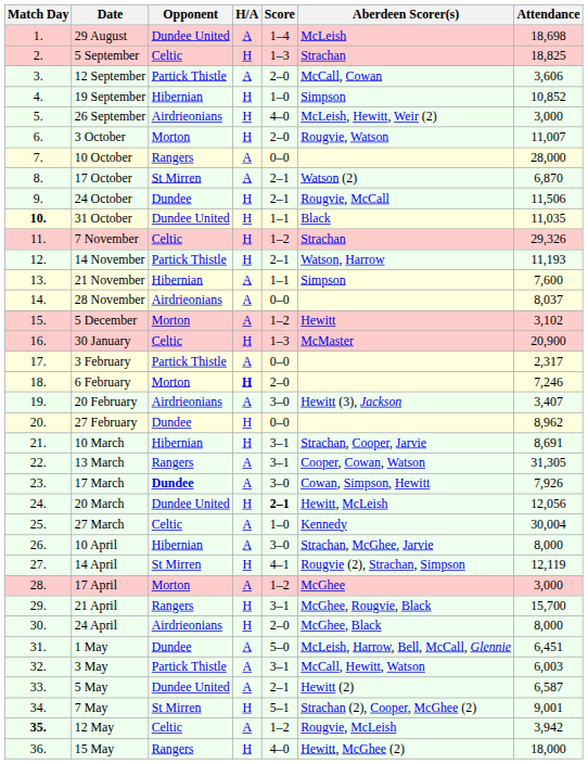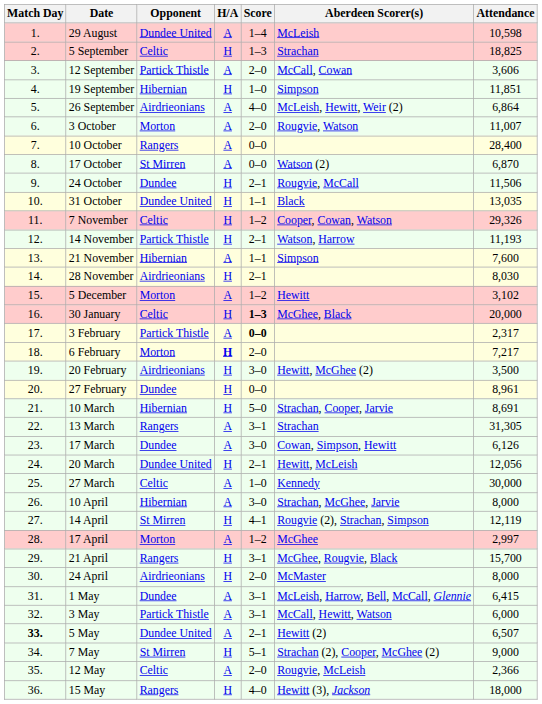 <table class="wikitable" style="text-align:center">
 <tr>
 <th>Match Day</th>
 <th>Date</th>
 <th>Opponent</th>
 <th>H/A</th>
 <th>Score</th>
 <th>Aberdeen Scorer(s)</th>
 <th>Attendance</th>
 </tr>
 <tr bgcolor=#FFCCCC>
 <td>1.</td>
 <td align=left>29 August</td>
 <td align=left><a href='#'>Dundee United</a></td>
 <td><a href='#'>A</a></td>
 <td>1–4</td>
 <td align=left><a href='#'>McLeish</a></td>
-<td>18,698</td>
+<td>10,598</td>
 </tr>
 <tr bgcolor=#FFCCCC>
 <td>2.</td>
 <td align=left>5 September</td>
 <td align=left><a href='#'>Celtic</a></td>
 <td><a href='#'>H</a></td>
 <td>1–3</td>
 <td align=left><a href='#'>Strachan</a></td>
 <td>18,825</td>
 </tr>
 <tr bgcolor=#EEFFEE>
 <td>3.</td>
 <td align=left>12 September</td>
 <td align=left><a href='#'>Partick Thistle</a></td>
 <td><a href='#'>A</a></td>
 <td>2–0</td>
 <td align=left><a href='#'>McCall</a>, <a href='#'>Cowan</a></td>
 <td>3,606</td>
 </tr>
 <tr bgcolor=#EEFFEE>
 <td>4.</td>
 <td align=left>19 September</td>
 <td align=left><a href='#'>Hibernian</a></td>
 <td><a href='#'>H</a></td>
 <td>1–0</td>
 <td align=left><a href='#'>Simpson</a></td>
-<td>10,852</td>
+<td>11,851</td>
 </tr>
 <tr bgcolor=#EEFFEE>
 <td>5.</td>
 <td align=left>26 September</td>
 <td align=left><a href='#'>Airdrieonians</a></td>
-<td><a href='#'>H</a></td>
+<td><a href='#'>A</a></td>
 <td>4–0</td>
 <td align=left><a href='#'>McLeish</a>, <a href='#'>Hewitt</a>, <a href='#'>Weir</a> (2)</td>
-<td>3,000</td>
+<td>6,864</td>
 </tr>
 <tr bgcolor=#EEFFEE>
 <td>6.</td>
 <td align=left>3 October</td>
 <td align=left><a href='#'>Morton</a></td>
-<td><a href='#'>H</a></td>
+<td><a href='#'>A</a></td>
 <td>2–0</td>
 <td align=left><a href='#'>Rougvie</a>, <a href='#'>Watson</a></td>
 <td>11,007</td>
 </tr>
 <tr bgcolor=#FFFFDD>
 <td>7.</td>
 <td align=left>10 October</td>
 <td align=left><a href='#'>Rangers</a></td>
 <td><a href='#'>A</a></td>
 <td>0–0</td>
 <td align=left></td>
-<td>28,000</td>
+<td>28,400</td>
 </tr>
 <tr bgcolor=#EEFFEE>
 <td>8.</td>
 <td align=left>17 October</td>
 <td align=left><a href='#'>St Mirren</a></td>
 <td><a href='#'>A</a></td>
-<td>2–1</td>
+<td>0–0</td>
 <td align=left><a href='#'>Watson</a> (2)</td>
 <td>6,870</td>
 </tr>
 <tr bgcolor=#EEFFEE>
 <td>9.</td>
 <td align=left>24 October</td>
 <td align=left><a href='#'>Dundee</a></td>
 <td><a href='#'>H</a></td>
 <td>2–1</td>
 <td align=left><a href='#'>Rougvie</a>, <a href='#'>McCall</a></td>
 <td>11,506</td>
 </tr>
 <tr bgcolor=#FFFFDD>
-<td><strong>10.</strong></td>
+<td>10.</td>
 <td align=left>31 October</td>
 <td align=left><a href='#'>Dundee United</a></td>
 <td><a href='#'>H</a></td>
 <td>1–1</td>
 <td align=left><a href='#'>Black</a></td>
-<td>11,035</td>
+<td>13,035</td>
 </tr>
 <tr bgcolor=#FFCCCC>
 <td>11.</td>
 <td align=left>7 November</td>
 <td align=left><a href='#'>Celtic</a></td>
 <td><a href='#'>H</a></td>
 <td>1–2</td>
-<td align=left><a href='#'>Strachan</a></td>
+<td align=left><a href='#'>Cooper</a>, <a href='#'>Cowan</a>, <a href='#'>Watson</a></td>
 <td>29,326</td>
 </tr>
 <tr bgcolor=#EEFFEE>
 <td>12.</td>
 <td align=left>14 November</td>
 <td align=left><a href='#'>Partick Thistle</a></td>
 <td><a href='#'>H</a></td>
 <td>2–1</td>
 <td align=left><a href='#'>Watson</a>, <a href='#'>Harrow</a></td>
 <td>11,193</td>
 </tr>
 <tr bgcolor=#FFFFDD>
 <td>13.</td>
 <td align=left>21 November</td>
 <td align=left><a href='#'>Hibernian</a></td>
 <td><a href='#'>A</a></td>
 <td>1–1</td>
 <td align=left><a href='#'>Simpson</a></td>
 <td>7,600</td>
 </tr>
 <tr bgcolor=#FFFFDD>
 <td>14.</td>
 <td align=left>28 November</td>
 <td align=left><a href='#'>Airdrieonians</a></td>
-<td><a href='#'>A</a></td>
-<td>0–0</td>
+<td><a href='#'>H</a></td>
+<td>2–1</td>
 <td align=left></td>
-<td>8,037</td>
+<td>8,030</td>
 </tr>
 <tr bgcolor=#FFCCCC>
 <td>15.</td>
 <td align=left>5 December</td>
 <td align=left><a href='#'>Morton</a></td>
 <td><a href='#'>A</a></td>
 <td>1–2</td>
 <td align=left><a href='#'>Hewitt</a></td>
 <td>3,102</td>
 </tr>
 <tr bgcolor=#FFCCCC>
 <td>16.</td>
 <td align=left>30 January</td>
 <td align=left><a href='#'>Celtic</a></td>
 <td><a href='#'>H</a></td>
-<td>1–3</td>
-<td align=left><a href='#'>McMaster</a></td>
-<td>20,900</td>
+<td><strong>1–3</strong></td>
+<td align=left><a href='#'>McGhee</a>, <a href='#'>Black</a></td>
+<td>20,000</td>
 </tr>
 <tr bgcolor=#FFFFDD>
 <td>17.</td>
 <td align=left>3 February</td>
 <td align=left><a href='#'>Partick Thistle</a></td>
 <td><a href='#'>A</a></td>
-<td>0–0</td>
+<td><strong>0–0</strong></td>
 <td align=left></td>
 <td>2,317</td>
 </tr>
 <tr bgcolor=#FFFFDD>
 <td>18.</td>
 <td align=left>6 February</td>
 <td align=left><a href='#'>Morton</a></td>
 <td><strong><a href='#'>H</a></strong></td>
 <td>2–0</td>
 <td align=left></td>
-<td>7,246</td>
+<td>7,217</td>
 </tr>
 <tr bgcolor=#EEFFEE>
 <td>19.</td>
 <td align=left>20 February</td>
 <td align=left><a href='#'>Airdrieonians</a></td>
-<td><a href='#'>A</a></td>
+<td><a href='#'>H</a></td>
 <td>3–0</td>
-<td align=left><a href='#'>Hewitt</a> (3), <em><a href='#'>Jackson</a></em></td>
-<td>3,407</td>
+<td align=left><a href='#'>Hewitt</a>, <a href='#'>McGhee</a> (2)</td>
+<td>3,500</td>
 </tr>
 <tr bgcolor=#FFFFDD>
 <td>20.</td>
 <td align=left>27 February</td>
 <td align=left><a href='#'>Dundee</a></td>
 <td><a href='#'>H</a></td>
 <td>0–0</td>
 <td align=left></td>
-<td>8,962</td>
+<td>8,961</td>
 </tr>
 <tr bgcolor=#EEFFEE>
 <td>21.</td>
 <td align=left>10 March</td>
 <td align=left><a href='#'>Hibernian</a></td>
 <td><a href='#'>H</a></td>
-<td>3–1</td>
+<td>5–0</td>
 <td align=left><a href='#'>Strachan</a>, <a href='#'>Cooper</a>, <a href='#'>Jarvie</a></td>
 <td>8,691</td>
 </tr>
 <tr bgcolor=#EEFFEE>
 <td>22.</td>
 <td align=left>13 March</td>
 <td align=left><a href='#'>Rangers</a></td>
 <td><a href='#'>A</a></td>
 <td>3–1</td>
-<td align=left><a href='#'>Cooper</a>, <a href='#'>Cowan</a>, <a href='#'>Watson</a></td>
+<td align=left><a href='#'>Strachan</a></td>
 <td>31,305</td>
 </tr>
 <tr bgcolor=#EEFFEE>
 <td>23.</td>
 <td align=left>17 March</td>
-<td align=left><strong><a href='#'>Dundee</a></strong></td>
+<td align=left><a href='#'>Dundee</a></td>
 <td><a href='#'>A</a></td>
 <td>3–0</td>
 <td align=left><a href='#'>Cowan</a>, <a href='#'>Simpson</a>, <a href='#'>Hewitt</a></td>
-<td>7,926</td>
+<td>6,126</td>
 </tr>
 <tr bgcolor=#EEFFEE>
 <td>24.</td>
 <td align=left>20 March</td>
 <td align=left><a href='#'>Dundee United</a></td>
 <td><a href='#'>H</a></td>
-<td><strong>2–1</strong></td>
+<td>2–1</td>
 <td align=left><a href='#'>Hewitt</a>, <a href='#'>McLeish</a></td>
 <td>12,056</td>
 </tr>
 <tr bgcolor=#EEFFEE>
 <td>25.</td>
 <td align=left>27 March</td>
 <td align=left><a href='#'>Celtic</a></td>
 <td><a href='#'>A</a></td>
 <td>1–0</td>
 <td align=left><a href='#'>Kennedy</a></td>
-<td>30,004</td>
+<td>30,000</td>
 </tr>
 <tr bgcolor=#EEFFEE>
 <td>26.</td>
 <td align=left>10 April</td>
 <td align=left><a href='#'>Hibernian</a></td>
 <td><a href='#'>A</a></td>
 <td>3–0</td>
 <td align=left><a href='#'>Strachan</a>, <a href='#'>McGhee</a>, <a href='#'>Jarvie</a></td>
 <td>8,000</td>
 </tr>
 <tr bgcolor=#EEFFEE>
 <td>27.</td>
 <td align=left>14 April</td>
 <td align=left><a href='#'>St Mirren</a></td>
 <td><a href='#'>H</a></td>
 <td>4–1</td>
 <td align=left><a href='#'>Rougvie</a> (2), <a href='#'>Strachan</a>, <a href='#'>Simpson</a></td>
 <td>12,119</td>
 </tr>
 <tr bgcolor=#FFCCCC>
 <td>28.</td>
 <td align=left>17 April</td>
 <td align=left><a href='#'>Morton</a></td>
 <td><a href='#'>A</a></td>
 <td>1–2</td>
 <td align=left><a href='#'>McGhee</a></td>
-<td>3,000</td>
+<td>2,997</td>
 </tr>
 <tr bgcolor=#EEFFEE>
 <td>29.</td>
 <td align=left>21 April</td>
 <td align=left><a href='#'>Rangers</a></td>
 <td><a href='#'>H</a></td>
 <td>3–1</td>
 <td align=left><a href='#'>McGhee</a>, <a href='#'>Rougvie</a>, <a href='#'>Black</a></td>
 <td>15,700</td>
 </tr>
 <tr bgcolor=#EEFFEE>
 <td>30.</td>
 <td align=left>24 April</td>
 <td align=left><a href='#'>Airdrieonians</a></td>
 <td><a href='#'>H</a></td>
 <td>2–0</td>
-<td align=left><a href='#'>McGhee</a>, <a href='#'>Black</a></td>
+<td align=left><a href='#'>McMaster</a></td>
 <td>8,000</td>
 </tr>
 <tr bgcolor=#EEFFEE>
 <td>31.</td>
 <td align=left>1 May</td>
 <td align=left><a href='#'>Dundee</a></td>
 <td><a href='#'>A</a></td>
-<td>5–0</td>
+<td>3–1</td>
 <td align=left><a href='#'>McLeish</a>, <a href='#'>Harrow</a>, <a href='#'>Bell</a>, <a href='#'>McCall</a>, <em><a href='#'>Glennie</a></em></td>
-<td>6,451</td>
+<td>6,415</td>
 </tr>
 <tr bgcolor=#EEFFEE>
 <td>32.</td>
 <td align=left>3 May</td>
 <td align=left><a href='#'>Partick Thistle</a></td>
 <td><a href='#'>A</a></td>
 <td>3–1</td>
 <td align=left><a href='#'>McCall</a>, <a href='#'>Hewitt</a>, <a href='#'>Watson</a></td>
-<td>6,003</td>
+<td>6,000</td>
 </tr>
 <tr bgcolor=#EEFFEE>
-<td>33.</td>
+<td><strong>33.</strong></td>
 <td align=left>5 May</td>
 <td align=left><a href='#'>Dundee United</a></td>
 <td><a href='#'>A</a></td>
 <td>2–1</td>
 <td align=left><a href='#'>Hewitt</a> (2)</td>
-<td>6,587</td>
+<td>6,507</td>
 </tr>
 <tr bgcolor=#EEFFEE>
 <td>34.</td>
 <td align=left>7 May</td>
 <td align=left><a href='#'>St Mirren</a></td>
 <td><a href='#'>H</a></td>
 <td>5–1</td>
 <td align=left><a href='#'>Strachan</a> (2), <a href='#'>Cooper</a>, <a href='#'>McGhee</a> (2)</td>
-<td>9,001</td>
+<td>9,000</td>
 </tr>
 <tr bgcolor=#EEFFEE>
-<td><strong>35.</strong></td>
+<td>35.</td>
 <td align=left>12 May</td>
 <td align=left><a href='#'>Celtic</a></td>
 <td><a href='#'>A</a></td>
-<td>1–2</td>
+<td>2–0</td>
 <td align=left><a href='#'>Rougvie</a>, <a href='#'>McLeish</a></td>
-<td>3,942</td>
+<td>2,366</td>
 </tr>
 <tr bgcolor=#EEFFEE>
 <td>36.</td>
 <td align=left>15 May</td>
 <td align=left><a href='#'>Rangers</a></td>
 <td><a href='#'>H</a></td>
 <td>4–0</td>
-<td align=left><a href='#'>Hewitt</a>, <a href='#'>McGhee</a> (2)</td>
+<td align=left><a href='#'>Hewitt</a> (3), <em><a href='#'>Jackson</a></em></td>
 <td>18,000</td>
 </tr>
 </table>
